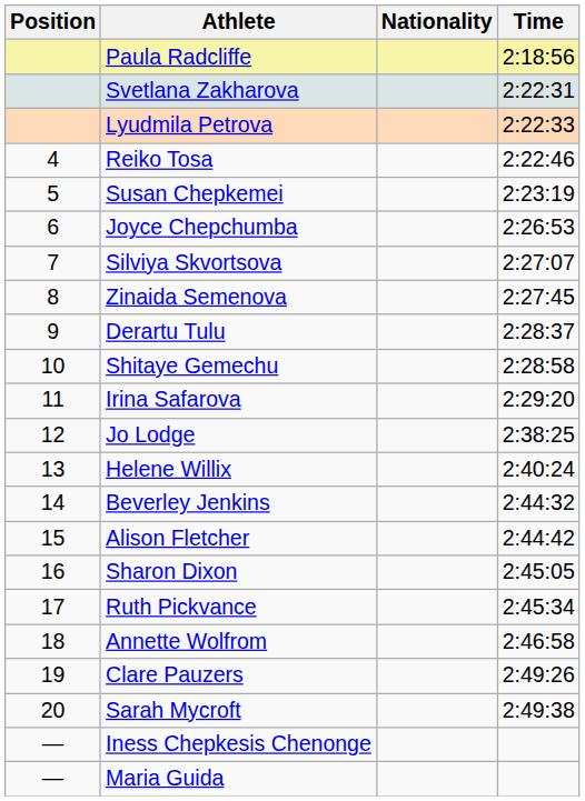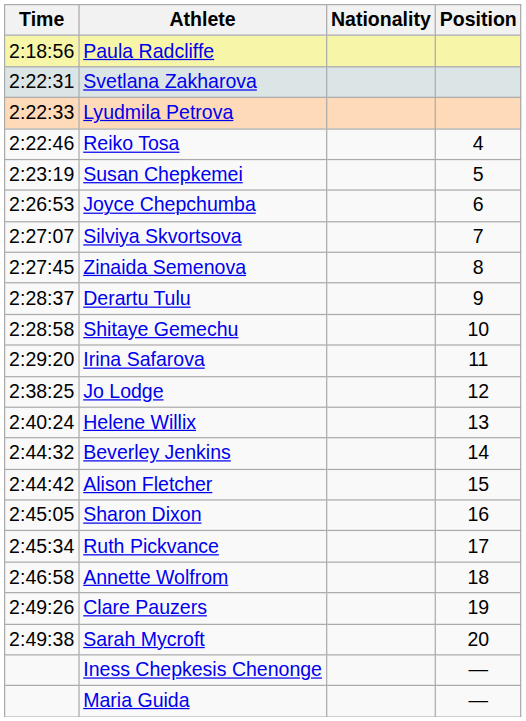 <table class="wikitable sortable">
 <tr>
-<th>Position</th>
+<th>Time</th>
 <th>Athlete</th>
 <th>Nationality</th>
-<th>Time</th>
+<th>Position</th>
 </tr>
 <tr bgcolor="#F7F6A8">
-<td align=center></td>
+<td>2:18:56</td>
 <td><a href='#'>Paula Radcliffe</a></td>
 <td></td>
-<td>2:18:56</td>
+<td align=center></td>
 </tr>
 <tr bgcolor="#DCE5E5">
-<td align=center></td>
+<td>2:22:31</td>
 <td><a href='#'>Svetlana Zakharova</a></td>
 <td></td>
-<td>2:22:31</td>
+<td align=center></td>
 </tr>
 <tr bgcolor="#FFDAB9">
-<td align=center></td>
+<td>2:22:33</td>
 <td><a href='#'>Lyudmila Petrova</a></td>
 <td></td>
-<td>2:22:33</td>
+<td align=center></td>
 </tr>
 <tr>
-<td align=center>4</td>
+<td>2:22:46</td>
 <td><a href='#'>Reiko Tosa</a></td>
 <td></td>
-<td>2:22:46</td>
+<td align=center>4</td>
 </tr>
 <tr>
-<td align=center>5</td>
+<td>2:23:19</td>
 <td><a href='#'>Susan Chepkemei</a></td>
 <td></td>
-<td>2:23:19</td>
+<td align=center>5</td>
 </tr>
 <tr>
-<td align=center>6</td>
+<td>2:26:53</td>
 <td><a href='#'>Joyce Chepchumba</a></td>
 <td></td>
-<td>2:26:53</td>
+<td align=center>6</td>
 </tr>
 <tr>
-<td align=center>7</td>
+<td>2:27:07</td>
 <td><a href='#'>Silviya Skvortsova</a></td>
 <td></td>
-<td>2:27:07</td>
+<td align=center>7</td>
 </tr>
 <tr>
-<td align=center>8</td>
+<td>2:27:45</td>
 <td><a href='#'>Zinaida Semenova</a></td>
 <td></td>
-<td>2:27:45</td>
+<td align=center>8</td>
 </tr>
 <tr>
-<td align=center>9</td>
+<td>2:28:37</td>
 <td><a href='#'>Derartu Tulu</a></td>
 <td></td>
-<td>2:28:37</td>
+<td align=center>9</td>
 </tr>
 <tr>
-<td align=center>10</td>
+<td>2:28:58</td>
 <td><a href='#'>Shitaye Gemechu</a></td>
 <td></td>
-<td>2:28:58</td>
+<td align=center>10</td>
 </tr>
 <tr>
-<td align=center>11</td>
+<td>2:29:20</td>
 <td><a href='#'>Irina Safarova</a></td>
 <td></td>
-<td>2:29:20</td>
+<td align=center>11</td>
 </tr>
 <tr>
-<td align=center>12</td>
+<td>2:38:25</td>
 <td><a href='#'>Jo Lodge</a></td>
 <td></td>
-<td>2:38:25</td>
+<td align=center>12</td>
 </tr>
 <tr>
-<td align=center>13</td>
+<td>2:40:24</td>
 <td><a href='#'>Helene Willix</a></td>
 <td></td>
-<td>2:40:24</td>
+<td align=center>13</td>
 </tr>
 <tr>
-<td align=center>14</td>
+<td>2:44:32</td>
 <td><a href='#'>Beverley Jenkins</a></td>
 <td></td>
-<td>2:44:32</td>
+<td align=center>14</td>
 </tr>
 <tr>
-<td align=center>15</td>
+<td>2:44:42</td>
 <td><a href='#'>Alison Fletcher</a></td>
 <td></td>
-<td>2:44:42</td>
+<td align=center>15</td>
 </tr>
 <tr>
-<td align=center>16</td>
+<td>2:45:05</td>
 <td><a href='#'>Sharon Dixon</a></td>
 <td></td>
-<td>2:45:05</td>
+<td align=center>16</td>
 </tr>
 <tr>
-<td align=center>17</td>
+<td>2:45:34</td>
 <td><a href='#'>Ruth Pickvance</a></td>
 <td></td>
-<td>2:45:34</td>
+<td align=center>17</td>
 </tr>
 <tr>
-<td align=center>18</td>
+<td>2:46:58</td>
 <td><a href='#'>Annette Wolfrom</a></td>
 <td></td>
-<td>2:46:58</td>
+<td align=center>18</td>
 </tr>
 <tr>
-<td align=center>19</td>
+<td>2:49:26</td>
 <td><a href='#'>Clare Pauzers</a></td>
 <td></td>
-<td>2:49:26</td>
+<td align=center>19</td>
 </tr>
 <tr>
-<td align=center>20</td>
+<td>2:49:38</td>
 <td><a href='#'>Sarah Mycroft</a></td>
 <td></td>
-<td>2:49:38</td>
+<td align=center>20</td>
 </tr>
 <tr>
-<td align=center>—</td>
+<td></td>
 <td><a href='#'>Iness Chepkesis Chenonge</a></td>
 <td></td>
-<td></td>
+<td align=center>—</td>
 </tr>
 <tr>
-<td align=center>—</td>
+<td></td>
 <td><a href='#'>Maria Guida</a></td>
 <td></td>
-<td></td>
+<td align=center>—</td>
 </tr>
 </table>
